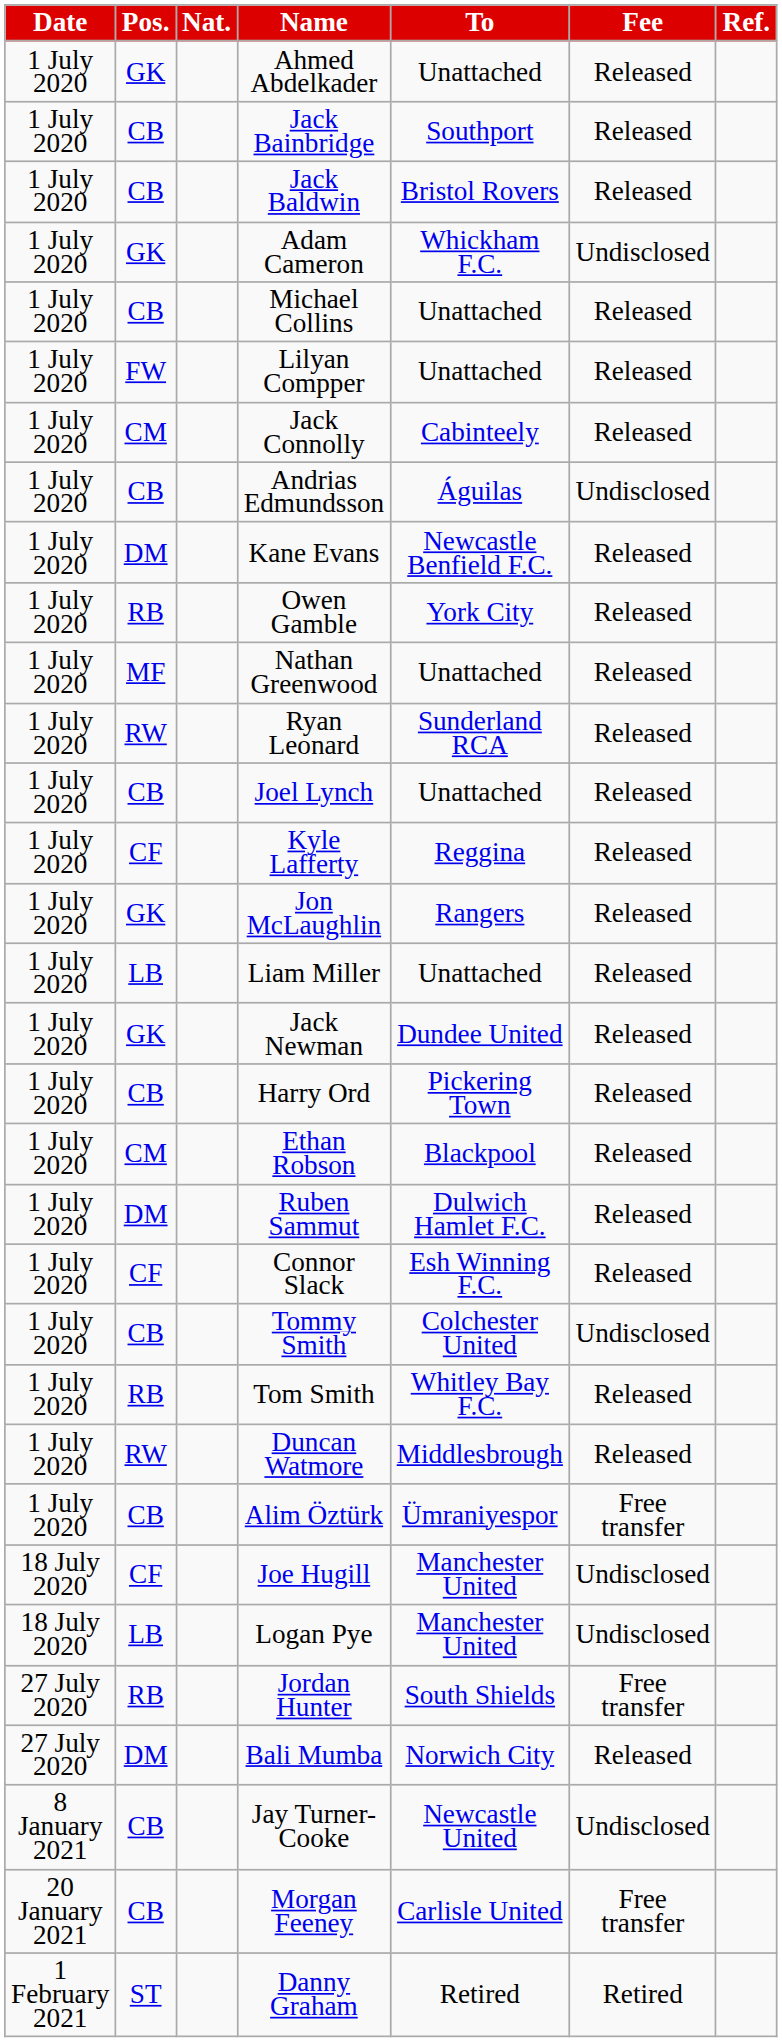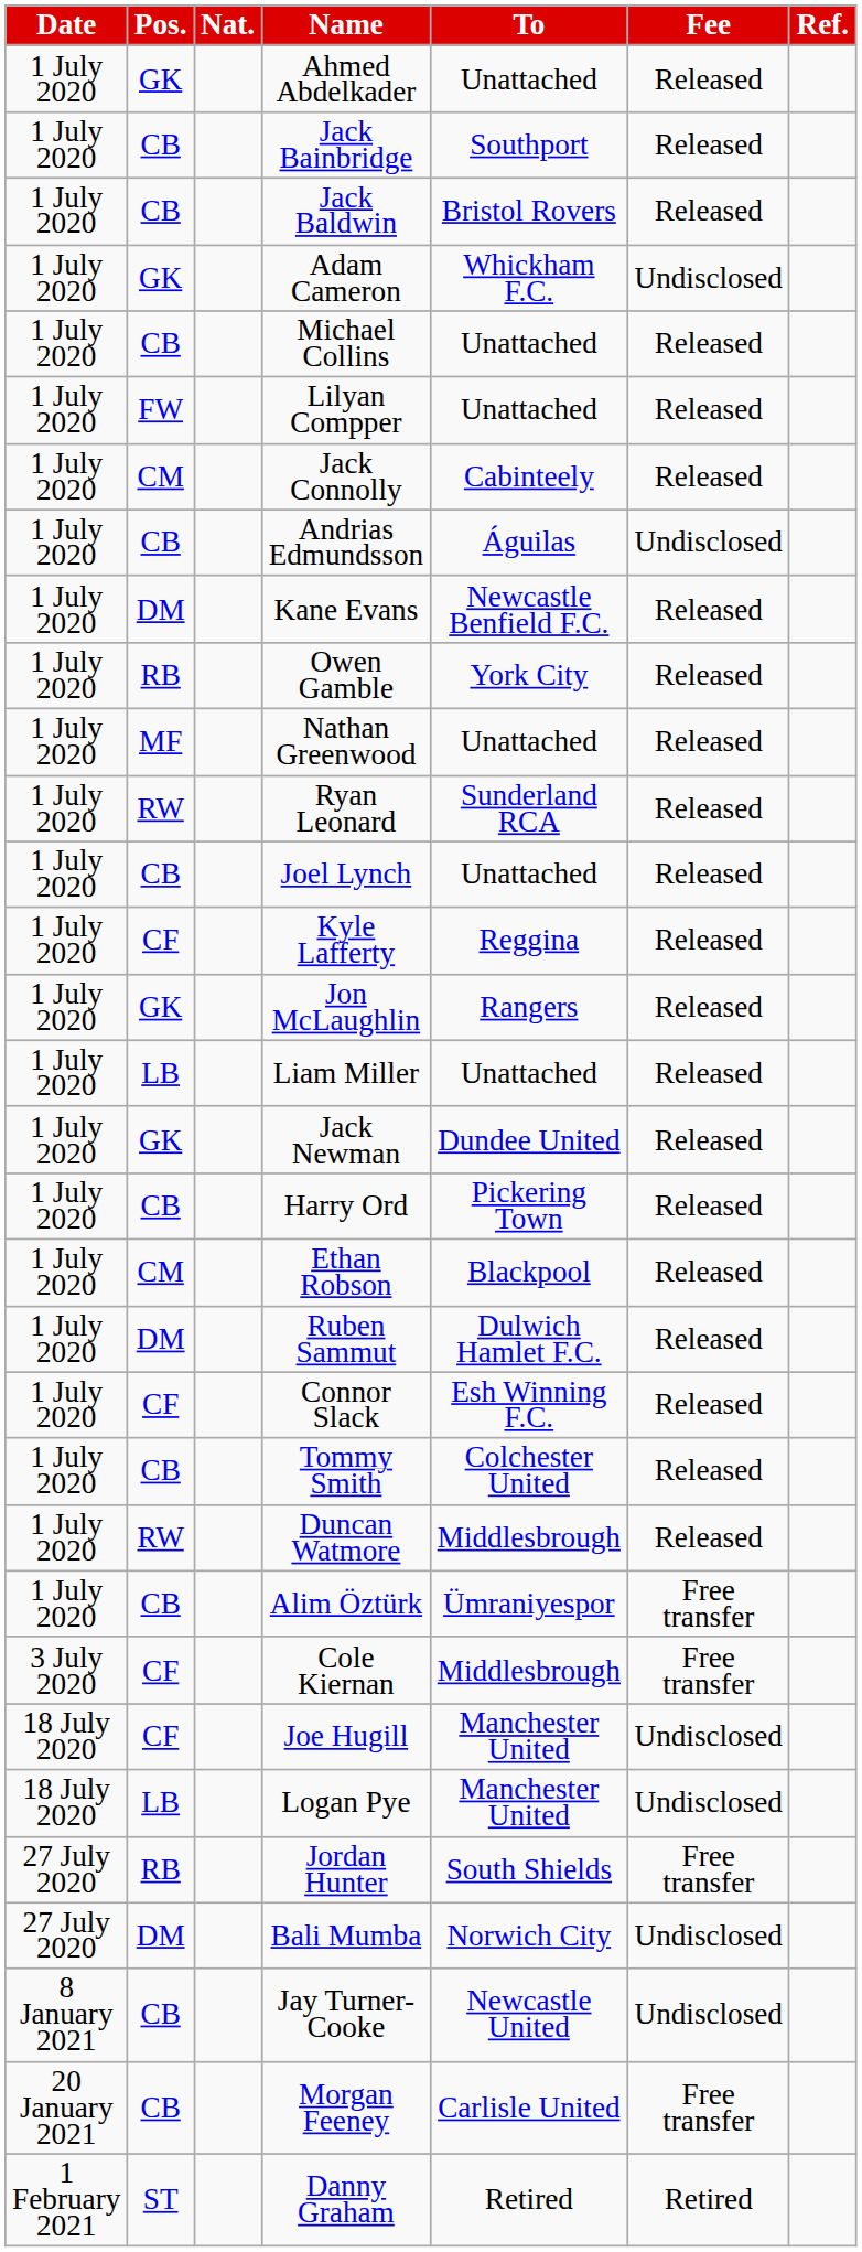 <table class="wikitable sortable alternance" style="font-size:100%; text-align:center; line-height:14px; width:70%;">
 <tr>
 <th style="background:#DD0000;color:#FFFFFF; width:120px;">Date</th>
 <th style="background:#DD0000;color:#FFFFFF; width:50px;">Pos.</th>
 <th style="background:#DD0000;color:#FFFFFF; width:50px;">Nat.</th>
 <th style="background:#DD0000;color:#FFFFFF; width:150px;">Name</th>
 <th style="background:#DD0000;color:#FFFFFF; width:200px;">To</th>
 <th style="background:#DD0000;color:#FFFFFF; width:110px;">Fee</th>
 <th style="background:#DD0000;color:#FFFFFF; width:25px;">Ref.</th>
 </tr>
 <tr>
 <td>1 July 2020</td>
 <td><a href='#'>GK</a></td>
 <td></td>
 <td>Ahmed Abdelkader</td>
 <td> Unattached</td>
 <td>Released</td>
 <td></td>
 </tr>
 <tr>
 <td>1 July 2020</td>
 <td><a href='#'>CB</a></td>
 <td></td>
 <td><a href='#'>Jack Bainbridge</a></td>
 <td> <a href='#'>Southport</a></td>
 <td>Released</td>
 <td></td>
 </tr>
 <tr>
 <td>1 July 2020</td>
 <td><a href='#'>CB</a></td>
 <td></td>
 <td><a href='#'>Jack Baldwin</a></td>
 <td> <a href='#'>Bristol Rovers</a></td>
 <td>Released</td>
 <td></td>
 </tr>
 <tr>
 <td>1 July 2020</td>
 <td><a href='#'>GK</a></td>
 <td></td>
 <td>Adam Cameron</td>
 <td> <a href='#'>Whickham F.C.</a></td>
 <td>Undisclosed</td>
 <td></td>
 </tr>
 <tr>
 <td>1 July 2020</td>
 <td><a href='#'>CB</a></td>
 <td></td>
 <td>Michael Collins</td>
 <td> Unattached</td>
 <td>Released</td>
 <td></td>
 </tr>
 <tr>
 <td>1 July 2020</td>
 <td><a href='#'>FW</a></td>
 <td></td>
 <td>Lilyan Compper</td>
 <td> Unattached</td>
 <td>Released</td>
 <td></td>
 </tr>
 <tr>
 <td>1 July 2020</td>
 <td><a href='#'>CM</a></td>
 <td></td>
 <td>Jack Connolly</td>
 <td> <a href='#'>Cabinteely</a></td>
 <td>Released</td>
 <td></td>
 </tr>
 <tr>
 <td>1 July 2020</td>
 <td><a href='#'>CB</a></td>
 <td></td>
 <td>Andrias Edmundsson</td>
 <td> <a href='#'>Águilas</a></td>
 <td>Undisclosed</td>
 <td></td>
 </tr>
 <tr>
 <td>1 July 2020</td>
 <td><a href='#'>DM</a></td>
 <td></td>
 <td>Kane Evans</td>
 <td> <a href='#'>Newcastle Benfield F.C.</a></td>
 <td>Released</td>
 <td></td>
 </tr>
 <tr>
 <td>1 July 2020</td>
 <td><a href='#'>RB</a></td>
 <td></td>
 <td>Owen Gamble</td>
 <td> <a href='#'>York City</a></td>
 <td>Released</td>
 <td></td>
 </tr>
 <tr>
 <td>1 July 2020</td>
 <td><a href='#'>MF</a></td>
 <td></td>
 <td>Nathan Greenwood</td>
 <td> Unattached</td>
 <td>Released</td>
 <td></td>
 </tr>
 <tr>
 <td>1 July 2020</td>
 <td><a href='#'>RW</a></td>
 <td></td>
 <td>Ryan Leonard</td>
 <td> <a href='#'>Sunderland RCA</a></td>
 <td>Released</td>
 <td></td>
 </tr>
 <tr>
 <td>1 July 2020</td>
 <td><a href='#'>CB</a></td>
 <td></td>
 <td><a href='#'>Joel Lynch</a></td>
 <td> Unattached</td>
 <td>Released</td>
 <td></td>
 </tr>
 <tr>
 <td>1 July 2020</td>
 <td><a href='#'>CF</a></td>
 <td></td>
 <td><a href='#'>Kyle Lafferty</a></td>
 <td> <a href='#'>Reggina</a></td>
 <td>Released</td>
 <td></td>
 </tr>
 <tr>
 <td>1 July 2020</td>
 <td><a href='#'>GK</a></td>
 <td></td>
 <td><a href='#'>Jon McLaughlin</a></td>
 <td> <a href='#'>Rangers</a></td>
 <td>Released</td>
 <td></td>
 </tr>
 <tr>
 <td>1 July 2020</td>
 <td><a href='#'>LB</a></td>
 <td></td>
 <td>Liam Miller</td>
 <td> Unattached</td>
 <td>Released</td>
 <td></td>
 </tr>
 <tr>
 <td>1 July 2020</td>
 <td><a href='#'>GK</a></td>
 <td></td>
 <td>Jack Newman</td>
 <td> <a href='#'>Dundee United</a></td>
 <td>Released</td>
 <td></td>
 </tr>
 <tr>
 <td>1 July 2020</td>
 <td><a href='#'>CB</a></td>
 <td></td>
 <td>Harry Ord</td>
 <td> <a href='#'>Pickering Town</a></td>
 <td>Released</td>
 <td></td>
 </tr>
 <tr>
 <td>1 July 2020</td>
 <td><a href='#'>CM</a></td>
 <td></td>
 <td><a href='#'>Ethan Robson</a></td>
 <td> <a href='#'>Blackpool</a></td>
 <td>Released</td>
 <td></td>
 </tr>
 <tr>
 <td>1 July 2020</td>
 <td><a href='#'>DM</a></td>
 <td></td>
 <td><a href='#'>Ruben Sammut</a></td>
 <td> <a href='#'>Dulwich Hamlet F.C.</a></td>
 <td>Released</td>
 <td></td>
 </tr>
 <tr>
 <td>1 July 2020</td>
 <td><a href='#'>CF</a></td>
 <td></td>
 <td>Connor Slack</td>
 <td> <a href='#'>Esh Winning F.C.</a></td>
 <td>Released</td>
 <td></td>
 </tr>
 <tr>
 <td>1 July 2020</td>
 <td><a href='#'>CB</a></td>
 <td></td>
 <td><a href='#'>Tommy Smith</a></td>
 <td> <a href='#'>Colchester United</a></td>
-<td>Undisclosed</td>
-<td></td>
-</tr>
-<tr>
-<td>1 July 2020</td>
-<td><a href='#'>RB</a></td>
-<td></td>
-<td>Tom Smith</td>
-<td> <a href='#'>Whitley Bay F.C.</a></td>
 <td>Released</td>
 <td></td>
 </tr>
 <tr>
 <td>1 July 2020</td>
 <td><a href='#'>RW</a></td>
 <td></td>
 <td><a href='#'>Duncan Watmore</a></td>
 <td> <a href='#'>Middlesbrough</a></td>
 <td>Released</td>
 <td></td>
 </tr>
 <tr>
 <td>1 July 2020</td>
 <td><a href='#'>CB</a></td>
 <td></td>
 <td><a href='#'>Alim Öztürk</a></td>
 <td> <a href='#'>Ümraniyespor</a></td>
+<td>Free transfer</td>
+<td></td>
+</tr>
+<tr>
+<td>3 July 2020</td>
+<td><a href='#'>CF</a></td>
+<td></td>
+<td>Cole Kiernan</td>
+<td> <a href='#'>Middlesbrough</a></td>
 <td>Free transfer</td>
 <td></td>
 </tr>
 <tr>
 <td>18 July 2020</td>
 <td><a href='#'>CF</a></td>
 <td></td>
 <td><a href='#'>Joe Hugill</a></td>
 <td> <a href='#'>Manchester United</a></td>
 <td>Undisclosed</td>
 <td></td>
 </tr>
 <tr>
 <td>18 July 2020</td>
 <td><a href='#'>LB</a></td>
 <td></td>
 <td>Logan Pye</td>
 <td> <a href='#'>Manchester United</a></td>
 <td>Undisclosed</td>
 <td></td>
 </tr>
 <tr>
 <td>27 July 2020</td>
 <td><a href='#'>RB</a></td>
 <td></td>
 <td><a href='#'>Jordan Hunter</a></td>
 <td> <a href='#'>South Shields</a></td>
 <td>Free transfer</td>
 <td></td>
 </tr>
 <tr>
 <td>27 July 2020</td>
 <td><a href='#'>DM</a></td>
 <td></td>
 <td><a href='#'>Bali Mumba</a></td>
 <td> <a href='#'>Norwich City</a></td>
-<td>Released</td>
+<td>Undisclosed</td>
 <td></td>
 </tr>
 <tr>
 <td>8 January 2021</td>
 <td><a href='#'>CB</a></td>
 <td></td>
 <td>Jay Turner-Cooke</td>
 <td> <a href='#'>Newcastle United</a></td>
 <td>Undisclosed</td>
 <td></td>
 </tr>
 <tr>
 <td>20 January 2021</td>
 <td><a href='#'>CB</a></td>
 <td></td>
 <td><a href='#'>Morgan Feeney</a></td>
 <td> <a href='#'>Carlisle United</a></td>
 <td>Free transfer</td>
 <td></td>
 </tr>
 <tr>
 <td>1 February 2021</td>
 <td><a href='#'>ST</a></td>
 <td></td>
 <td><a href='#'>Danny Graham</a></td>
 <td>Retired</td>
 <td>Retired</td>
 <td></td>
 </tr>
 </table>
